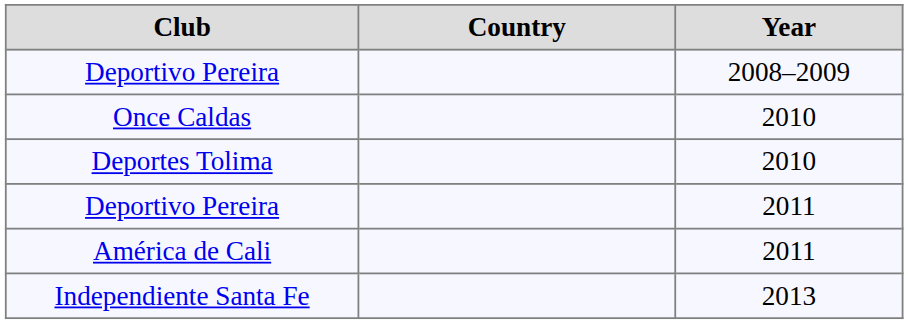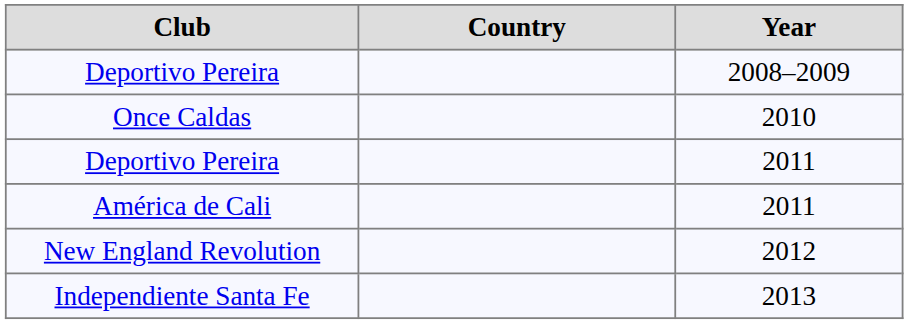 <table align="center" bgcolor="#f7f8ff" cellpadding="3" cellspacing="0" border="1" style="font-size: 95%; border: gray solid 1px; border-collapse: collapse;">
 <tr align=center bgcolor=#DDDDDD style="color:black;">
 <th width="190">Club</th>
 <th width="170">Country</th>
 <th width="120">Year</th>
 </tr>
 <tr align=center>
 <td><a href='#'>Deportivo Pereira</a></td>
 <td></td>
 <td>2008–2009</td>
 </tr>
 <tr align=center>
 <td><a href='#'>Once Caldas</a></td>
 <td></td>
 <td>2010</td>
 </tr>
 <tr align=center>
-<td><a href='#'>Deportes Tolima</a></td>
-<td></td>
-<td>2010</td>
-</tr>
-<tr align=center>
 <td><a href='#'>Deportivo Pereira</a></td>
 <td></td>
 <td>2011</td>
 </tr>
 <tr align=center>
 <td><a href='#'>América de Cali</a></td>
 <td></td>
 <td>2011</td>
 </tr>
 <tr align=center>
+<td><a href='#'>New England Revolution</a></td>
+<td></td>
+<td>2012</td>
+</tr>
+<tr align=center>
 <td><a href='#'>Independiente Santa Fe</a></td>
 <td></td>
 <td>2013</td>
 </tr>
 </table>
